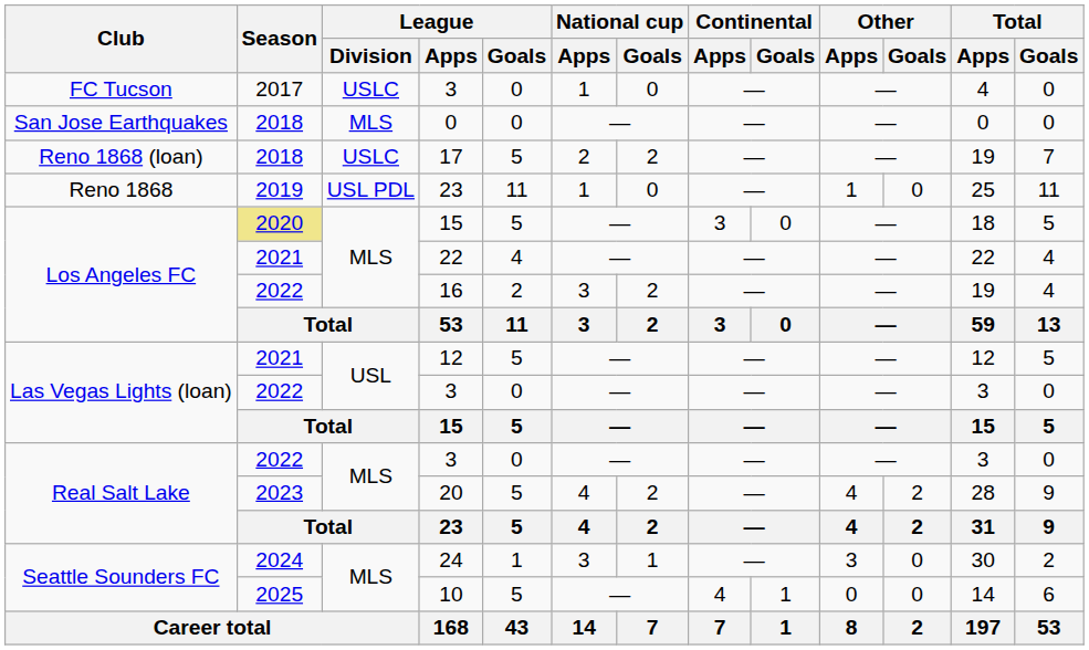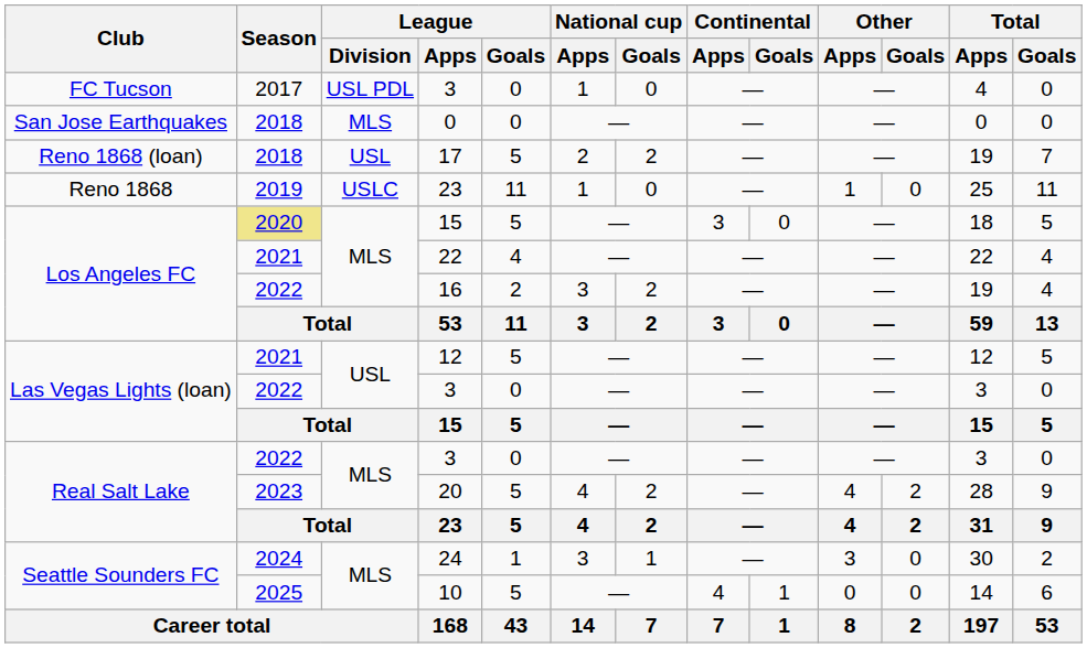 <table class="wikitable" style="text-align:center">
 <tr>
 <th rowspan="2">Club</th>
 <th rowspan="2">Season</th>
 <th colspan="3">League</th>
 <th colspan="2">National cup</th>
 <th colspan="2">Continental</th>
 <th colspan="2">Other</th>
 <th colspan="2">Total</th>
 </tr>
 <tr>
 <th>Division</th>
 <th>Apps</th>
 <th>Goals</th>
 <th>Apps</th>
 <th>Goals</th>
 <th>Apps</th>
 <th>Goals</th>
 <th>Apps</th>
 <th>Goals</th>
 <th>Apps</th>
 <th>Goals</th>
 </tr>
 <tr>
 <td><a href='#'>FC Tucson</a></td>
 <td>2017</td>
-<td><a href='#'>USLC</a></td>
+<td><a href='#'>USL PDL</a></td>
 <td>3</td>
 <td>0</td>
 <td>1</td>
 <td>0</td>
 <td colspan="2">—</td>
 <td colspan="2">—</td>
 <td>4</td>
 <td>0</td>
 </tr>
 <tr>
 <td><a href='#'>San Jose Earthquakes</a></td>
 <td><a href='#'>2018</a></td>
 <td><a href='#'>MLS</a></td>
 <td>0</td>
 <td>0</td>
 <td colspan="2">—</td>
 <td colspan="2">—</td>
 <td colspan="2">—</td>
 <td>0</td>
 <td>0</td>
 </tr>
 <tr>
 <td><a href='#'>Reno 1868</a> (loan)</td>
 <td><a href='#'>2018</a></td>
-<td><a href='#'>USLC</a></td>
+<td><a href='#'>USL</a></td>
 <td>17</td>
 <td>5</td>
 <td>2</td>
 <td>2</td>
 <td colspan="2">—</td>
 <td colspan="2">—</td>
 <td>19</td>
 <td>7</td>
 </tr>
 <tr>
 <td>Reno 1868</td>
 <td><a href='#'>2019</a></td>
-<td><a href='#'>USL PDL</a></td>
+<td><a href='#'>USLC</a></td>
 <td>23</td>
 <td>11</td>
 <td>1</td>
 <td>0</td>
 <td colspan="2">—</td>
 <td>1</td>
 <td>0</td>
 <td>25</td>
 <td>11</td>
 </tr>
 <tr>
 <td rowspan="4"><a href='#'>Los Angeles FC</a></td>
 <td style="background: khaki;"><a href='#'>2020</a></td>
 <td rowspan="3">MLS</td>
 <td>15</td>
 <td>5</td>
 <td colspan="2">—</td>
 <td>3</td>
 <td>0</td>
 <td colspan="2">—</td>
 <td>18</td>
 <td>5</td>
 </tr>
 <tr>
 <td><a href='#'>2021</a></td>
 <td>22</td>
 <td>4</td>
 <td colspan="2">—</td>
 <td colspan="2">—</td>
 <td colspan="2">—</td>
 <td>22</td>
 <td>4</td>
 </tr>
 <tr>
 <td><a href='#'>2022</a></td>
 <td>16</td>
 <td>2</td>
 <td>3</td>
 <td>2</td>
 <td colspan="2">—</td>
 <td colspan="2">—</td>
 <td>19</td>
 <td>4</td>
 </tr>
 <tr>
 <th colspan=2>Total</th>
 <th>53</th>
 <th>11</th>
 <th>3</th>
 <th>2</th>
 <th>3</th>
 <th>0</th>
 <th colspan="2">—</th>
 <th>59</th>
 <th>13</th>
 </tr>
 <tr>
 <td rowspan="3"><a href='#'>Las Vegas Lights</a> (loan)</td>
 <td><a href='#'>2021</a></td>
 <td rowspan="2">USL</td>
 <td>12</td>
 <td>5</td>
 <td colspan="2">—</td>
 <td colspan="2">—</td>
 <td colspan="2">—</td>
 <td>12</td>
 <td>5</td>
 </tr>
 <tr>
 <td><a href='#'>2022</a></td>
 <td>3</td>
 <td>0</td>
 <td colspan="2">—</td>
 <td colspan="2">—</td>
 <td colspan="2">—</td>
 <td>3</td>
 <td>0</td>
 </tr>
 <tr>
 <th colspan=2>Total</th>
 <th>15</th>
 <th>5</th>
 <th colspan="2">—</th>
 <th colspan="2">—</th>
 <th colspan="2">—</th>
 <th>15</th>
 <th>5</th>
 </tr>
 <tr>
 <td rowspan="3"><a href='#'>Real Salt Lake</a></td>
 <td><a href='#'>2022</a></td>
 <td rowspan="2">MLS</td>
 <td>3</td>
 <td>0</td>
 <td colspan="2">—</td>
 <td colspan="2">—</td>
 <td colspan="2">—</td>
 <td>3</td>
 <td>0</td>
 </tr>
 <tr>
 <td><a href='#'>2023</a></td>
 <td>20</td>
 <td>5</td>
 <td>4</td>
 <td>2</td>
 <td colspan="2">—</td>
 <td>4</td>
 <td>2</td>
 <td>28</td>
 <td>9</td>
 </tr>
 <tr>
 <th colspan=2>Total</th>
 <th>23</th>
 <th>5</th>
 <th>4</th>
 <th>2</th>
 <th colspan="2">—</th>
 <th>4</th>
 <th>2</th>
 <th>31</th>
 <th>9</th>
 </tr>
 <tr>
 <td rowspan="2"><a href='#'>Seattle Sounders FC</a></td>
 <td><a href='#'>2024</a></td>
 <td rowspan="2">MLS</td>
 <td>24</td>
 <td>1</td>
 <td>3</td>
 <td>1</td>
 <td colspan="2">—</td>
 <td>3</td>
 <td>0</td>
 <td>30</td>
 <td>2</td>
 </tr>
 <tr>
 <td><a href='#'>2025</a></td>
 <td>10</td>
 <td>5</td>
 <td colspan="2">—</td>
 <td>4</td>
 <td>1</td>
 <td>0</td>
 <td>0</td>
 <td>14</td>
 <td>6</td>
 </tr>
 <tr>
 <th colspan="3">Career total</th>
 <th>168</th>
 <th>43</th>
 <th>14</th>
 <th>7</th>
 <th>7</th>
 <th>1</th>
 <th>8</th>
 <th>2</th>
 <th>197</th>
 <th>53</th>
 </tr>
 </table>
